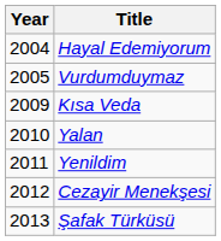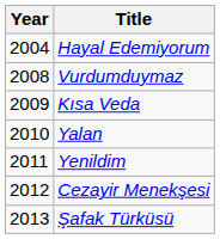 <table class="wikitable sortable">
 <tr>
 <th>Year</th>
 <th>Title</th>
 </tr>
 <tr>
 <td>2004</td>
 <td><em><a href='#'>Hayal Edemiyorum</a></em></td>
 </tr>
 <tr>
-<td>2005</td>
+<td>2008</td>
 <td><em><a href='#'>Vurdumduymaz</a></em></td>
 </tr>
 <tr>
 <td>2009</td>
 <td><em><a href='#'>Kısa Veda</a></em></td>
 </tr>
 <tr>
 <td>2010</td>
 <td><em><a href='#'>Yalan</a></em></td>
 </tr>
 <tr>
 <td>2011</td>
 <td><em><a href='#'>Yenildim</a></em></td>
 </tr>
 <tr>
 <td>2012</td>
 <td><em><a href='#'>Cezayir Menekşesi</a></em></td>
 </tr>
 <tr>
 <td>2013</td>
 <td><em><a href='#'>Şafak Türküsü</a></em></td>
 </tr>
 </table>
